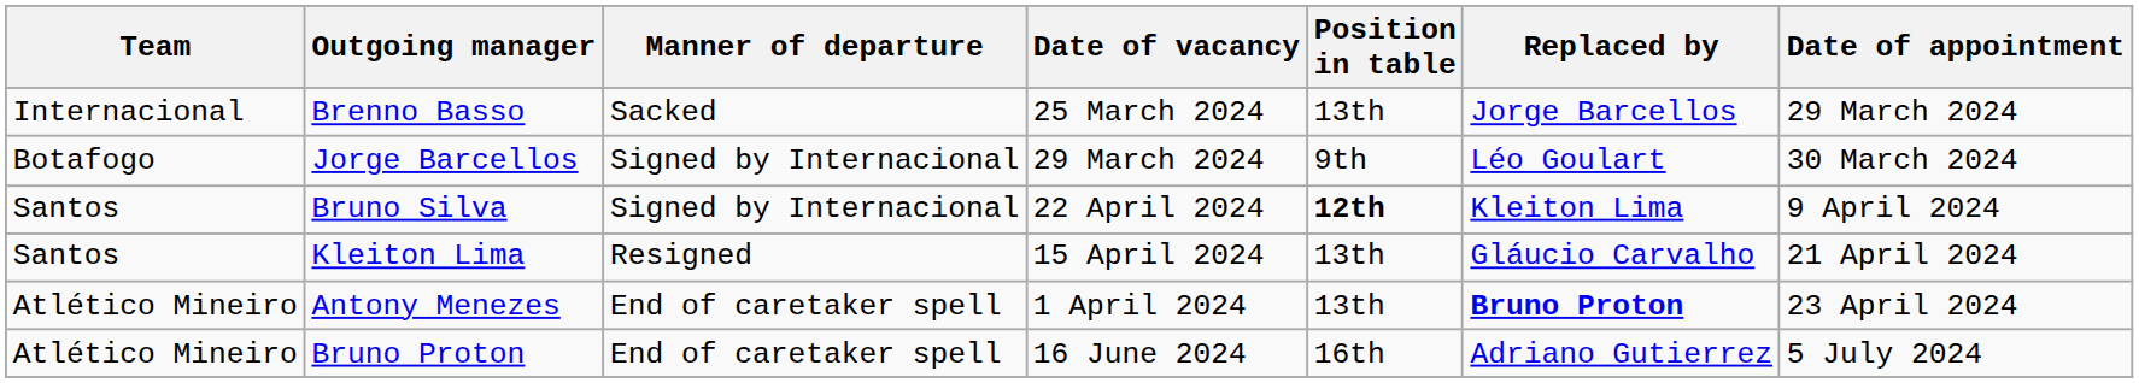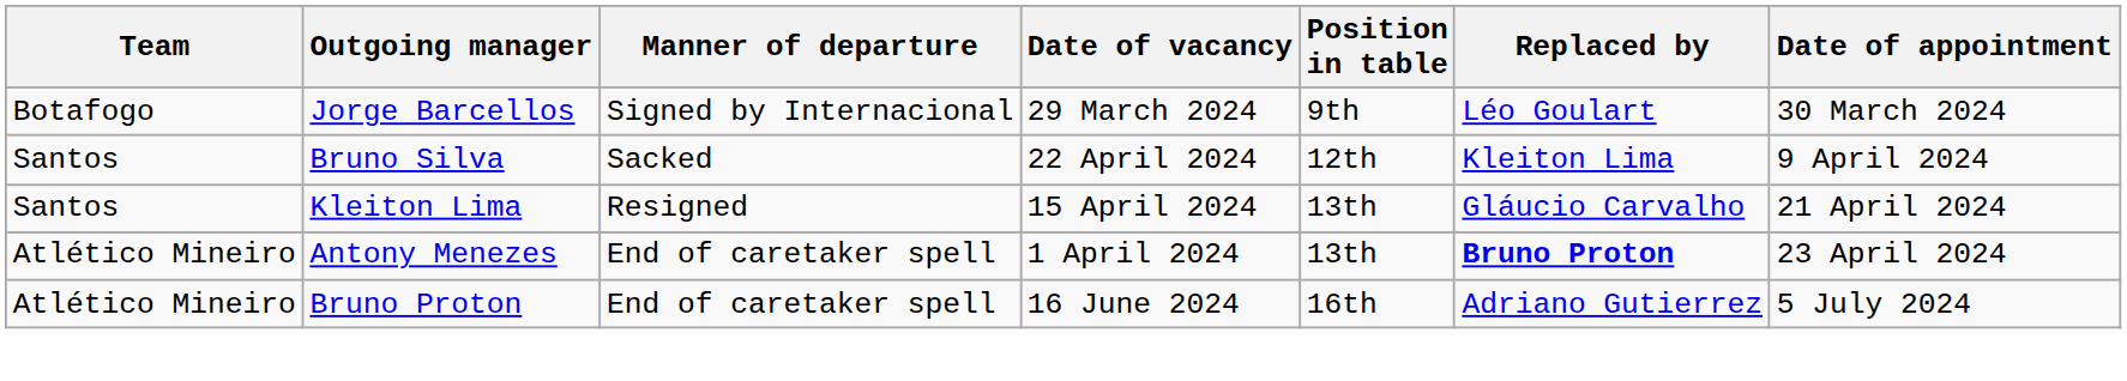 <table class="wikitable" border="1">
 <tr>
 <th>Team</th>
 <th>Outgoing manager</th>
 <th>Manner of departure</th>
 <th>Date of vacancy</th>
 <th>Position<br>in table</th>
 <th>Replaced by</th>
 <th>Date of appointment</th>
-</tr>
-<tr>
-<td>Internacional</td>
-<td> <a href='#'>Brenno Basso</a></td>
-<td>Sacked</td>
-<td>25 March 2024</td>
-<td>13th</td>
-<td> <a href='#'>Jorge Barcellos</a> </td>
-<td>29 March 2024</td>
 </tr>
 <tr>
 <td>Botafogo</td>
 <td> <a href='#'>Jorge Barcellos</a></td>
 <td>Signed by Internacional</td>
 <td>29 March 2024</td>
 <td>9th</td>
 <td> <a href='#'>Léo Goulart</a></td>
 <td>30 March 2024</td>
 </tr>
 <tr>
 <td>Santos</td>
 <td> <a href='#'>Bruno Silva</a></td>
-<td>Signed by Internacional</td>
+<td>Sacked</td>
 <td>22 April 2024</td>
-<td><strong>12th</strong></td>
+<td>12th</td>
 <td> <a href='#'>Kleiton Lima</a></td>
 <td>9 April 2024</td>
 </tr>
 <tr>
 <td>Santos</td>
 <td> <a href='#'>Kleiton Lima</a></td>
 <td>Resigned</td>
 <td>15 April 2024</td>
 <td>13th</td>
 <td> <a href='#'>Gláucio Carvalho</a> </td>
 <td>21 April 2024</td>
 </tr>
 <tr>
 <td>Atlético Mineiro</td>
 <td> <a href='#'>Antony Menezes</a></td>
 <td>End of caretaker spell</td>
 <td>1 April 2024</td>
 <td>13th</td>
 <td><strong> <a href='#'>Bruno Proton</a></strong></td>
 <td>23 April 2024</td>
 </tr>
 <tr>
 <td>Atlético Mineiro</td>
 <td> <a href='#'>Bruno Proton</a></td>
 <td>End of caretaker spell</td>
 <td>16 June 2024</td>
 <td>16th</td>
 <td> <a href='#'>Adriano Gutierrez</a></td>
 <td>5 July 2024</td>
 </tr>
 </table>
